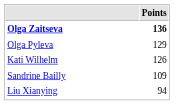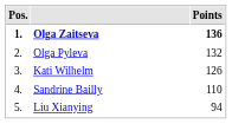 <table cellspacing="1" cellpadding="3" style="border:1px solid #AAAAAA;font-size:90%">
 <tr bgcolor="#E4E4E4">
+<th style="border-bottom:1px solid #AAAAAA" width=10>Pos.</th>
 <th style="border-bottom:1px solid #AAAAAA" width=200></th>
 <th style="border-bottom:1px solid #AAAAAA" width=20>Points</th>
 </tr>
 <tr>
+<td align="center"><strong>1.</strong></td>
 <td> <strong><a href='#'>Olga Zaitseva</a></strong></td>
 <td align="right"><strong>136</strong></td>
 </tr>
 <tr>
+<td align="center">2.</td>
 <td> <a href='#'>Olga Pyleva</a></td>
-<td align="right">129</td>
+<td align="right">132</td>
 </tr>
 <tr>
+<td align="center">3.</td>
 <td> <a href='#'>Kati Wilhelm</a></td>
 <td align="right">126</td>
 </tr>
 <tr>
+<td align="center">4.</td>
 <td> <a href='#'>Sandrine Bailly</a></td>
-<td align="right">109</td>
+<td align="right">110</td>
 </tr>
 <tr>
+<td align="center">5.</td>
 <td> <a href='#'>Liu Xianying</a></td>
 <td align="right">94</td>
 </tr>
 </table>
